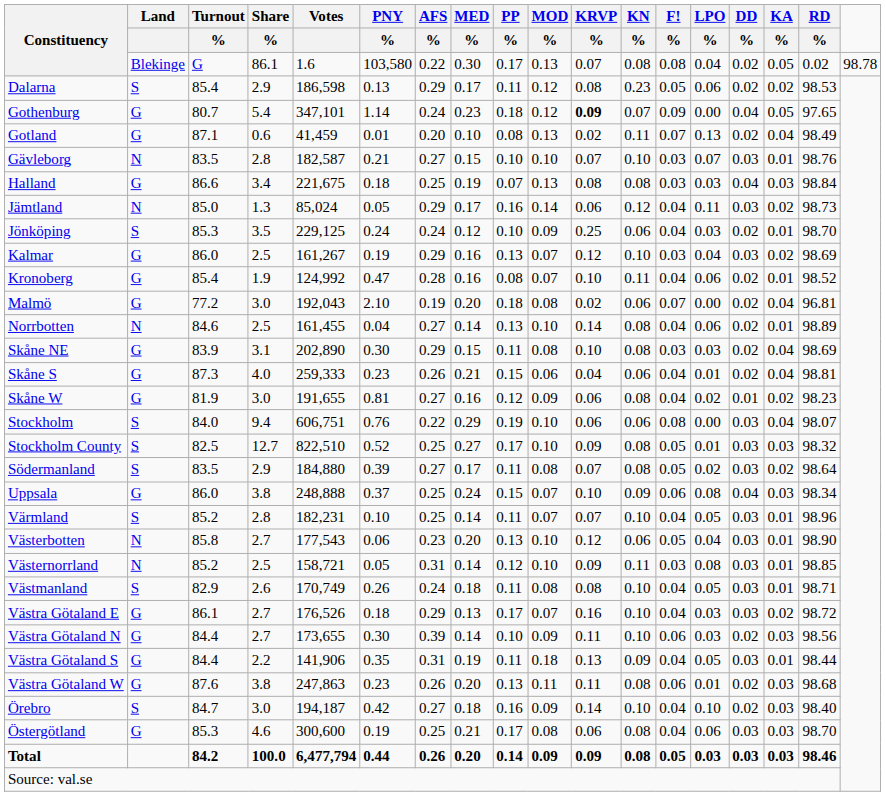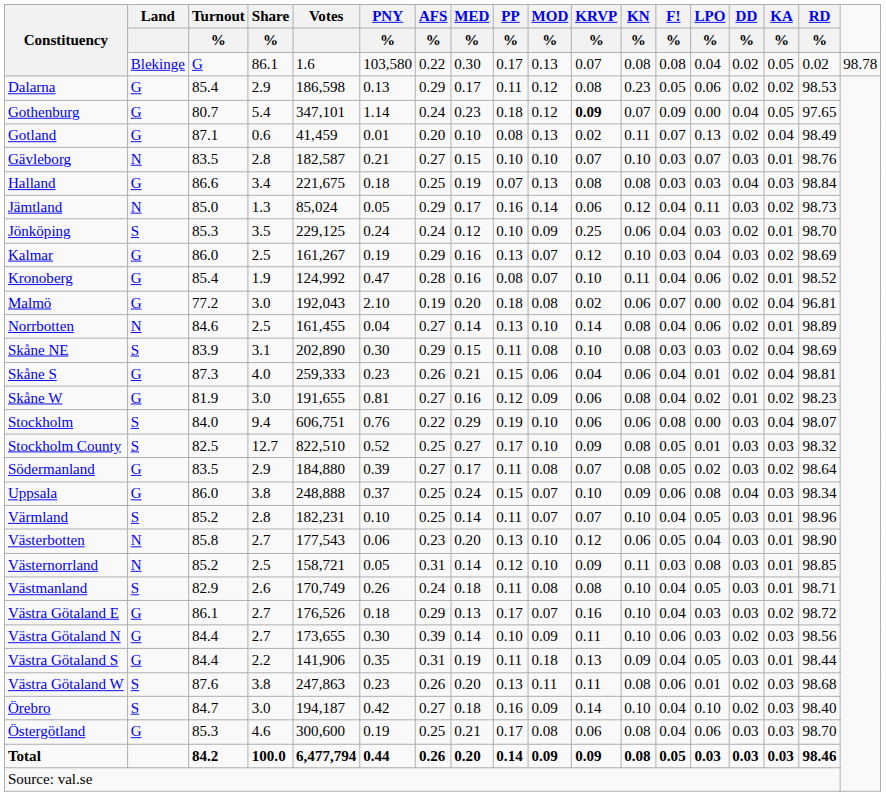 <table role="presentation" class="wikitable sortable mw-collapsible mw-collapsed">
 <tr>
 <th rowspan="3">Constituency</th>
 <th>Land</th>
 <th>Turnout</th>
 <th>Share</th>
 <th>Votes</th>
 <th width="30px"><a href='#'>PNY</a></th>
 <th width="30px"><a href='#'>AFS</a></th>
 <th width="30px"><a href='#'>MED</a></th>
 <th width="30px"><a href='#'>PP</a></th>
 <th width="30px"><a href='#'>MOD</a></th>
 <th width="30px"><a href='#'>KRVP</a></th>
 <th width="30px"><a href='#'>KN</a></th>
 <th width="30px"><a href='#'>F!</a></th>
 <th width="30px"><a href='#'>LPO</a></th>
 <th width="30px"><a href='#'>DD</a></th>
 <th width="30px"><a href='#'>KA</a></th>
 <th><a href='#'>RD</a></th>
 </tr>
 <tr>
 <th></th>
 <th data-sort-type="number">%</th>
 <th data-sort-type="number">%</th>
 <th></th>
 <th data-sort-type="number">%</th>
 <th data-sort-type="number">%</th>
 <th data-sort-type="number">%</th>
 <th data-sort-type="number">%</th>
 <th data-sort-type="number">%</th>
 <th data-sort-type="number">%</th>
 <th data-sort-type="number">%</th>
 <th data-sort-type="number">%</th>
 <th data-sort-type="number">%</th>
 <th data-sort-type="number">%</th>
 <th data-sort-type="number">%</th>
 <th data-sort-type="number">%</th>
 </tr>
 <tr>
 <td align="left"><a href='#'>Blekinge</a></td>
 <td><a href='#'>G</a></td>
 <td>86.1</td>
 <td>1.6</td>
 <td>103,580</td>
 <td>0.22</td>
 <td>0.30</td>
 <td>0.17</td>
 <td>0.13</td>
 <td>0.07</td>
 <td>0.08</td>
 <td>0.08</td>
 <td>0.04</td>
 <td>0.02</td>
 <td>0.05</td>
 <td>0.02</td>
 <td>98.78</td>
 </tr>
 <tr>
 <td align="left"><a href='#'>Dalarna</a></td>
-<td><a href='#'>S</a></td>
+<td><a href='#'>G</a></td>
 <td>85.4</td>
 <td>2.9</td>
 <td>186,598</td>
 <td>0.13</td>
 <td>0.29</td>
 <td>0.17</td>
 <td>0.11</td>
 <td>0.12</td>
 <td>0.08</td>
 <td>0.23</td>
 <td>0.05</td>
 <td>0.06</td>
 <td>0.02</td>
 <td>0.02</td>
 <td>98.53</td>
 </tr>
 <tr>
 <td align="left"><a href='#'>Gothenburg</a></td>
 <td><a href='#'>G</a></td>
 <td>80.7</td>
 <td>5.4</td>
 <td>347,101</td>
 <td>1.14</td>
 <td>0.24</td>
 <td>0.23</td>
 <td>0.18</td>
 <td>0.12</td>
 <td><strong>0.09</strong></td>
 <td>0.07</td>
 <td>0.09</td>
 <td>0.00</td>
 <td>0.04</td>
 <td>0.05</td>
 <td>97.65</td>
 </tr>
 <tr>
 <td align="left"><a href='#'>Gotland</a></td>
 <td><a href='#'>G</a></td>
 <td>87.1</td>
 <td>0.6</td>
 <td>41,459</td>
 <td>0.01</td>
 <td>0.20</td>
 <td>0.10</td>
 <td>0.08</td>
 <td>0.13</td>
 <td>0.02</td>
 <td>0.11</td>
 <td>0.07</td>
 <td>0.13</td>
 <td>0.02</td>
 <td>0.04</td>
 <td>98.49</td>
 </tr>
 <tr>
 <td align="left"><a href='#'>Gävleborg</a></td>
 <td><a href='#'>N</a></td>
 <td>83.5</td>
 <td>2.8</td>
 <td>182,587</td>
 <td>0.21</td>
 <td>0.27</td>
 <td>0.15</td>
 <td>0.10</td>
 <td>0.10</td>
 <td>0.07</td>
 <td>0.10</td>
 <td>0.03</td>
 <td>0.07</td>
 <td>0.03</td>
 <td>0.01</td>
 <td>98.76</td>
 </tr>
 <tr>
 <td align="left"><a href='#'>Halland</a></td>
 <td><a href='#'>G</a></td>
 <td>86.6</td>
 <td>3.4</td>
 <td>221,675</td>
 <td>0.18</td>
 <td>0.25</td>
 <td>0.19</td>
 <td>0.07</td>
 <td>0.13</td>
 <td>0.08</td>
 <td>0.08</td>
 <td>0.03</td>
 <td>0.03</td>
 <td>0.04</td>
 <td>0.03</td>
 <td>98.84</td>
 </tr>
 <tr>
 <td align="left"><a href='#'>Jämtland</a></td>
 <td><a href='#'>N</a></td>
 <td>85.0</td>
 <td>1.3</td>
 <td>85,024</td>
 <td>0.05</td>
 <td>0.29</td>
 <td>0.17</td>
 <td>0.16</td>
 <td>0.14</td>
 <td>0.06</td>
 <td>0.12</td>
 <td>0.04</td>
 <td>0.11</td>
 <td>0.03</td>
 <td>0.02</td>
 <td>98.73</td>
 </tr>
 <tr>
 <td align="left"><a href='#'>Jönköping</a></td>
 <td><a href='#'>S</a></td>
 <td>85.3</td>
 <td>3.5</td>
 <td>229,125</td>
 <td>0.24</td>
 <td>0.24</td>
 <td>0.12</td>
 <td>0.10</td>
 <td>0.09</td>
 <td>0.25</td>
 <td>0.06</td>
 <td>0.04</td>
 <td>0.03</td>
 <td>0.02</td>
 <td>0.01</td>
 <td>98.70</td>
 </tr>
 <tr>
 <td align="left"><a href='#'>Kalmar</a></td>
 <td><a href='#'>G</a></td>
 <td>86.0</td>
 <td>2.5</td>
 <td>161,267</td>
 <td>0.19</td>
 <td>0.29</td>
 <td>0.16</td>
 <td>0.13</td>
 <td>0.07</td>
 <td>0.12</td>
 <td>0.10</td>
 <td>0.03</td>
 <td>0.04</td>
 <td>0.03</td>
 <td>0.02</td>
 <td>98.69</td>
 </tr>
 <tr>
 <td align="left"><a href='#'>Kronoberg</a></td>
 <td><a href='#'>G</a></td>
 <td>85.4</td>
 <td>1.9</td>
 <td>124,992</td>
 <td>0.47</td>
 <td>0.28</td>
 <td>0.16</td>
 <td>0.08</td>
 <td>0.07</td>
 <td>0.10</td>
 <td>0.11</td>
 <td>0.04</td>
 <td>0.06</td>
 <td>0.02</td>
 <td>0.01</td>
 <td>98.52</td>
 </tr>
 <tr>
 <td align="left"><a href='#'>Malmö</a></td>
 <td><a href='#'>G</a></td>
 <td>77.2</td>
 <td>3.0</td>
 <td>192,043</td>
 <td>2.10</td>
 <td>0.19</td>
 <td>0.20</td>
 <td>0.18</td>
 <td>0.08</td>
 <td>0.02</td>
 <td>0.06</td>
 <td>0.07</td>
 <td>0.00</td>
 <td>0.02</td>
 <td>0.04</td>
 <td>96.81</td>
 </tr>
 <tr>
 <td align="left"><a href='#'>Norrbotten</a></td>
 <td><a href='#'>N</a></td>
 <td>84.6</td>
 <td>2.5</td>
 <td>161,455</td>
 <td>0.04</td>
 <td>0.27</td>
 <td>0.14</td>
 <td>0.13</td>
 <td>0.10</td>
 <td>0.14</td>
 <td>0.08</td>
 <td>0.04</td>
 <td>0.06</td>
 <td>0.02</td>
 <td>0.01</td>
 <td>98.89</td>
 </tr>
 <tr>
 <td align="left"><a href='#'>Skåne NE</a></td>
-<td><a href='#'>G</a></td>
+<td><a href='#'>S</a></td>
 <td>83.9</td>
 <td>3.1</td>
 <td>202,890</td>
 <td>0.30</td>
 <td>0.29</td>
 <td>0.15</td>
 <td>0.11</td>
 <td>0.08</td>
 <td>0.10</td>
 <td>0.08</td>
 <td>0.03</td>
 <td>0.03</td>
 <td>0.02</td>
 <td>0.04</td>
 <td>98.69</td>
 </tr>
 <tr>
 <td align="left"><a href='#'>Skåne S</a></td>
 <td><a href='#'>G</a></td>
 <td>87.3</td>
 <td>4.0</td>
 <td>259,333</td>
 <td>0.23</td>
 <td>0.26</td>
 <td>0.21</td>
 <td>0.15</td>
 <td>0.06</td>
 <td>0.04</td>
 <td>0.06</td>
 <td>0.04</td>
 <td>0.01</td>
 <td>0.02</td>
 <td>0.04</td>
 <td>98.81</td>
 </tr>
 <tr>
 <td align="left"><a href='#'>Skåne W</a></td>
 <td><a href='#'>G</a></td>
 <td>81.9</td>
 <td>3.0</td>
 <td>191,655</td>
 <td>0.81</td>
 <td>0.27</td>
 <td>0.16</td>
 <td>0.12</td>
 <td>0.09</td>
 <td>0.06</td>
 <td>0.08</td>
 <td>0.04</td>
 <td>0.02</td>
 <td>0.01</td>
 <td>0.02</td>
 <td>98.23</td>
 </tr>
 <tr>
 <td align="left"><a href='#'>Stockholm</a></td>
 <td><a href='#'>S</a></td>
 <td>84.0</td>
 <td>9.4</td>
 <td>606,751</td>
 <td>0.76</td>
 <td>0.22</td>
 <td>0.29</td>
 <td>0.19</td>
 <td>0.10</td>
 <td>0.06</td>
 <td>0.06</td>
 <td>0.08</td>
 <td>0.00</td>
 <td>0.03</td>
 <td>0.04</td>
 <td>98.07</td>
 </tr>
 <tr>
 <td align="left"><a href='#'>Stockholm County</a></td>
 <td><a href='#'>S</a></td>
 <td>82.5</td>
 <td>12.7</td>
 <td>822,510</td>
 <td>0.52</td>
 <td>0.25</td>
 <td>0.27</td>
 <td>0.17</td>
 <td>0.10</td>
 <td>0.09</td>
 <td>0.08</td>
 <td>0.05</td>
 <td>0.01</td>
 <td>0.03</td>
 <td>0.03</td>
 <td>98.32</td>
 </tr>
 <tr>
 <td align="left"><a href='#'>Södermanland</a></td>
-<td><a href='#'>S</a></td>
+<td><a href='#'>G</a></td>
 <td>83.5</td>
 <td>2.9</td>
 <td>184,880</td>
 <td>0.39</td>
 <td>0.27</td>
 <td>0.17</td>
 <td>0.11</td>
 <td>0.08</td>
 <td>0.07</td>
 <td>0.08</td>
 <td>0.05</td>
 <td>0.02</td>
 <td>0.03</td>
 <td>0.02</td>
 <td>98.64</td>
 </tr>
 <tr>
 <td align="left"><a href='#'>Uppsala</a></td>
 <td><a href='#'>G</a></td>
 <td>86.0</td>
 <td>3.8</td>
 <td>248,888</td>
 <td>0.37</td>
 <td>0.25</td>
 <td>0.24</td>
 <td>0.15</td>
 <td>0.07</td>
 <td>0.10</td>
 <td>0.09</td>
 <td>0.06</td>
 <td>0.08</td>
 <td>0.04</td>
 <td>0.03</td>
 <td>98.34</td>
 </tr>
 <tr>
 <td align="left"><a href='#'>Värmland</a></td>
 <td><a href='#'>S</a></td>
 <td>85.2</td>
 <td>2.8</td>
 <td>182,231</td>
 <td>0.10</td>
 <td>0.25</td>
 <td>0.14</td>
 <td>0.11</td>
 <td>0.07</td>
 <td>0.07</td>
 <td>0.10</td>
 <td>0.04</td>
 <td>0.05</td>
 <td>0.03</td>
 <td>0.01</td>
 <td>98.96</td>
 </tr>
 <tr>
 <td align="left"><a href='#'>Västerbotten</a></td>
 <td><a href='#'>N</a></td>
 <td>85.8</td>
 <td>2.7</td>
 <td>177,543</td>
 <td>0.06</td>
 <td>0.23</td>
 <td>0.20</td>
 <td>0.13</td>
 <td>0.10</td>
 <td>0.12</td>
 <td>0.06</td>
 <td>0.05</td>
 <td>0.04</td>
 <td>0.03</td>
 <td>0.01</td>
 <td>98.90</td>
 </tr>
 <tr>
 <td align="left"><a href='#'>Västernorrland</a></td>
 <td><a href='#'>N</a></td>
 <td>85.2</td>
 <td>2.5</td>
 <td>158,721</td>
 <td>0.05</td>
 <td>0.31</td>
 <td>0.14</td>
 <td>0.12</td>
 <td>0.10</td>
 <td>0.09</td>
 <td>0.11</td>
 <td>0.03</td>
 <td>0.08</td>
 <td>0.03</td>
 <td>0.01</td>
 <td>98.85</td>
 </tr>
 <tr>
 <td align="left"><a href='#'>Västmanland</a></td>
 <td><a href='#'>S</a></td>
 <td>82.9</td>
 <td>2.6</td>
 <td>170,749</td>
 <td>0.26</td>
 <td>0.24</td>
 <td>0.18</td>
 <td>0.11</td>
 <td>0.08</td>
 <td>0.08</td>
 <td>0.10</td>
 <td>0.04</td>
 <td>0.05</td>
 <td>0.03</td>
 <td>0.01</td>
 <td>98.71</td>
 </tr>
 <tr>
 <td align="left"><a href='#'>Västra Götaland E</a></td>
 <td><a href='#'>G</a></td>
 <td>86.1</td>
 <td>2.7</td>
 <td>176,526</td>
 <td>0.18</td>
 <td>0.29</td>
 <td>0.13</td>
 <td>0.17</td>
 <td>0.07</td>
 <td>0.16</td>
 <td>0.10</td>
 <td>0.04</td>
 <td>0.03</td>
 <td>0.03</td>
 <td>0.02</td>
 <td>98.72</td>
 </tr>
 <tr>
 <td align="left"><a href='#'>Västra Götaland N</a></td>
 <td><a href='#'>G</a></td>
 <td>84.4</td>
 <td>2.7</td>
 <td>173,655</td>
 <td>0.30</td>
 <td>0.39</td>
 <td>0.14</td>
 <td>0.10</td>
 <td>0.09</td>
 <td>0.11</td>
 <td>0.10</td>
 <td>0.06</td>
 <td>0.03</td>
 <td>0.02</td>
 <td>0.03</td>
 <td>98.56</td>
 </tr>
 <tr>
 <td align="left"><a href='#'>Västra Götaland S</a></td>
 <td><a href='#'>G</a></td>
 <td>84.4</td>
 <td>2.2</td>
 <td>141,906</td>
 <td>0.35</td>
 <td>0.31</td>
 <td>0.19</td>
 <td>0.11</td>
 <td>0.18</td>
 <td>0.13</td>
 <td>0.09</td>
 <td>0.04</td>
 <td>0.05</td>
 <td>0.03</td>
 <td>0.01</td>
 <td>98.44</td>
 </tr>
 <tr>
 <td align="left"><a href='#'>Västra Götaland W</a></td>
-<td><a href='#'>G</a></td>
+<td><a href='#'>S</a></td>
 <td>87.6</td>
 <td>3.8</td>
 <td>247,863</td>
 <td>0.23</td>
 <td>0.26</td>
 <td>0.20</td>
 <td>0.13</td>
 <td>0.11</td>
 <td>0.11</td>
 <td>0.08</td>
 <td>0.06</td>
 <td>0.01</td>
 <td>0.02</td>
 <td>0.03</td>
 <td>98.68</td>
 </tr>
 <tr>
 <td align="left"><a href='#'>Örebro</a></td>
 <td><a href='#'>S</a></td>
 <td>84.7</td>
 <td>3.0</td>
 <td>194,187</td>
 <td>0.42</td>
 <td>0.27</td>
 <td>0.18</td>
 <td>0.16</td>
 <td>0.09</td>
 <td>0.14</td>
 <td>0.10</td>
 <td>0.04</td>
 <td>0.10</td>
 <td>0.02</td>
 <td>0.03</td>
 <td>98.40</td>
 </tr>
 <tr>
 <td align="left"><a href='#'>Östergötland</a></td>
 <td><a href='#'>G</a></td>
 <td>85.3</td>
 <td>4.6</td>
 <td>300,600</td>
 <td>0.19</td>
 <td>0.25</td>
 <td>0.21</td>
 <td>0.17</td>
 <td>0.08</td>
 <td>0.06</td>
 <td>0.08</td>
 <td>0.04</td>
 <td>0.06</td>
 <td>0.03</td>
 <td>0.03</td>
 <td>98.70</td>
 </tr>
 <tr>
 <td align="left"><strong>Total</strong></td>
 <td></td>
 <td><strong>84.2</strong></td>
 <td><strong>100.0</strong></td>
 <td><strong>6,477,794</strong></td>
 <td><strong>0.44</strong></td>
 <td><strong>0.26</strong></td>
 <td><strong>0.20</strong></td>
 <td><strong>0.14</strong></td>
 <td><strong>0.09</strong></td>
 <td><strong>0.09</strong></td>
 <td><strong>0.08</strong></td>
 <td><strong>0.05</strong></td>
 <td><strong>0.03</strong></td>
 <td><strong>0.03</strong></td>
 <td><strong>0.03</strong></td>
 <td><strong>98.46</strong></td>
 </tr>
 <tr>
 <td align=left colspan=17>Source: val.se</td>
 </tr>
 </table>
